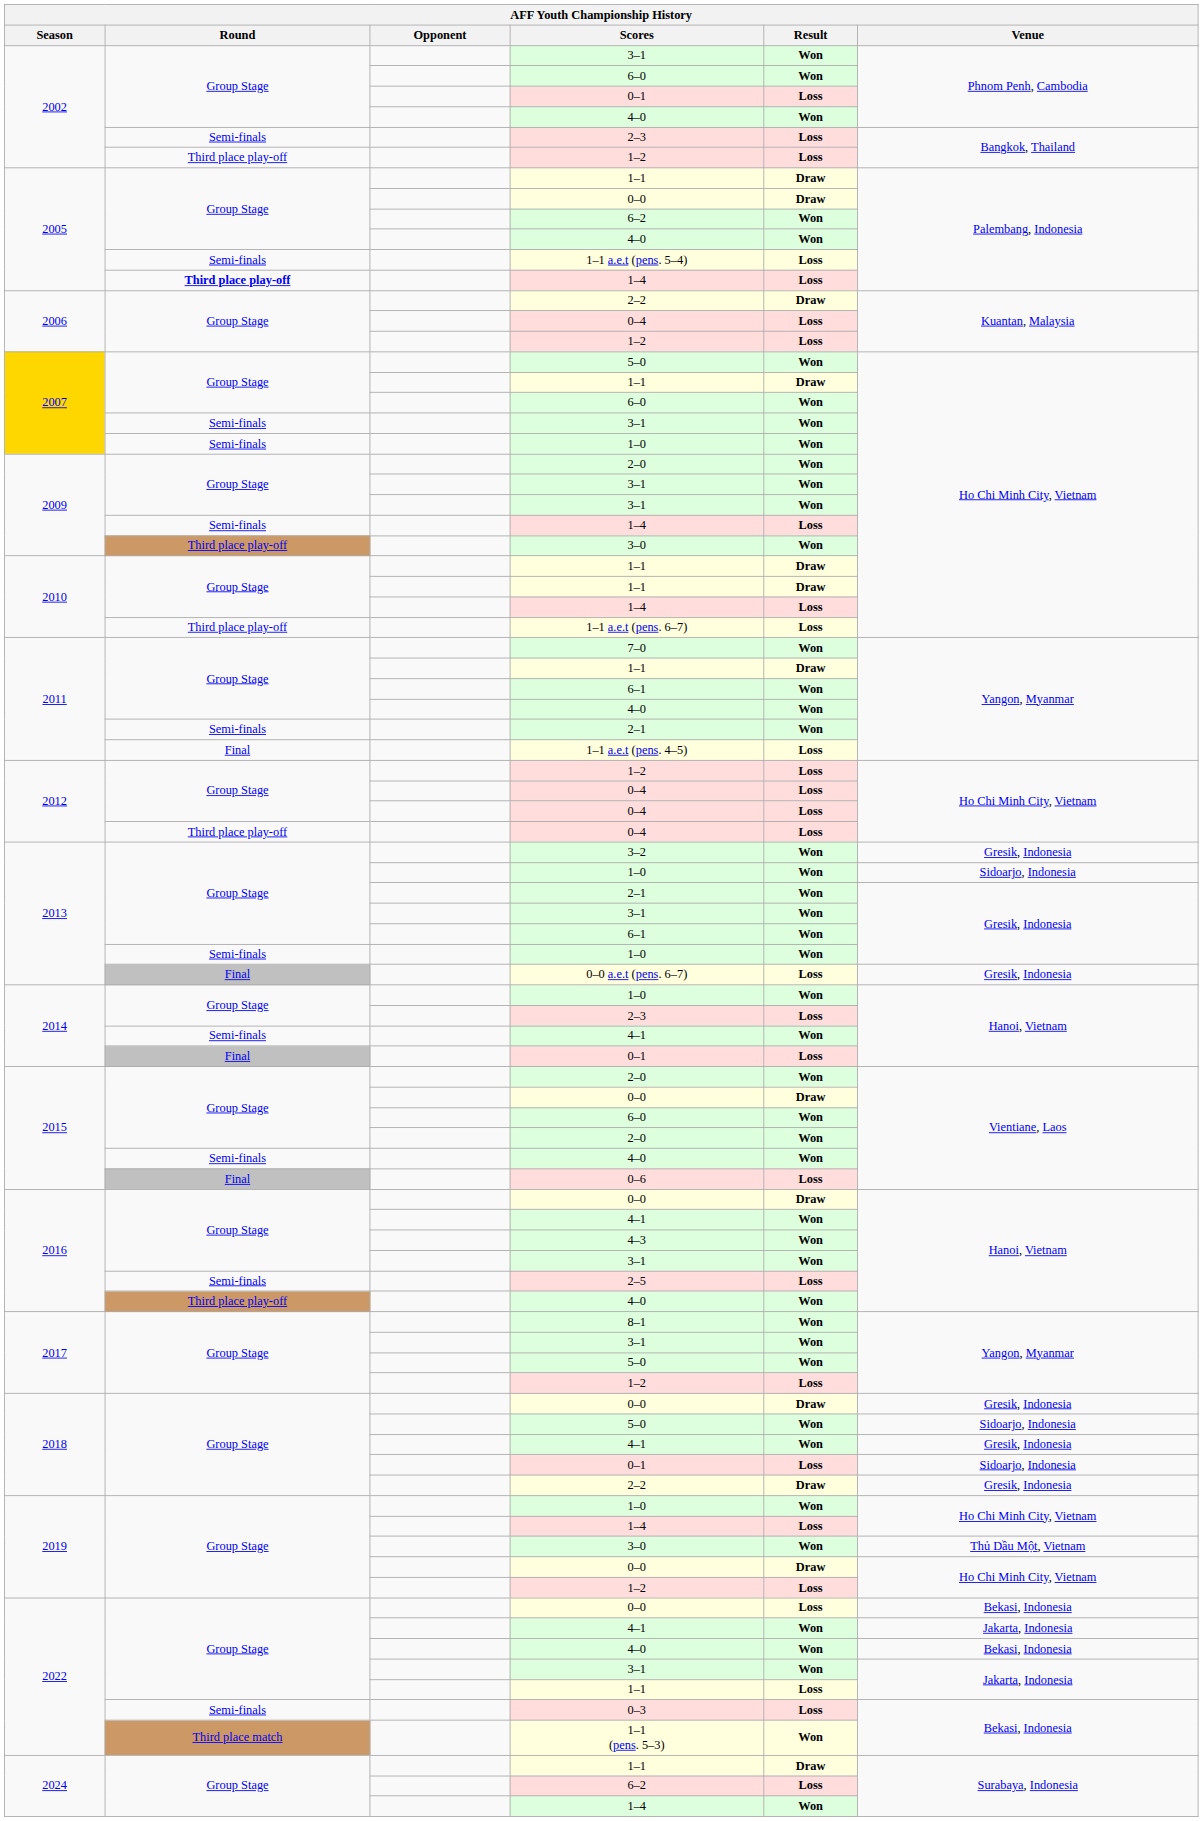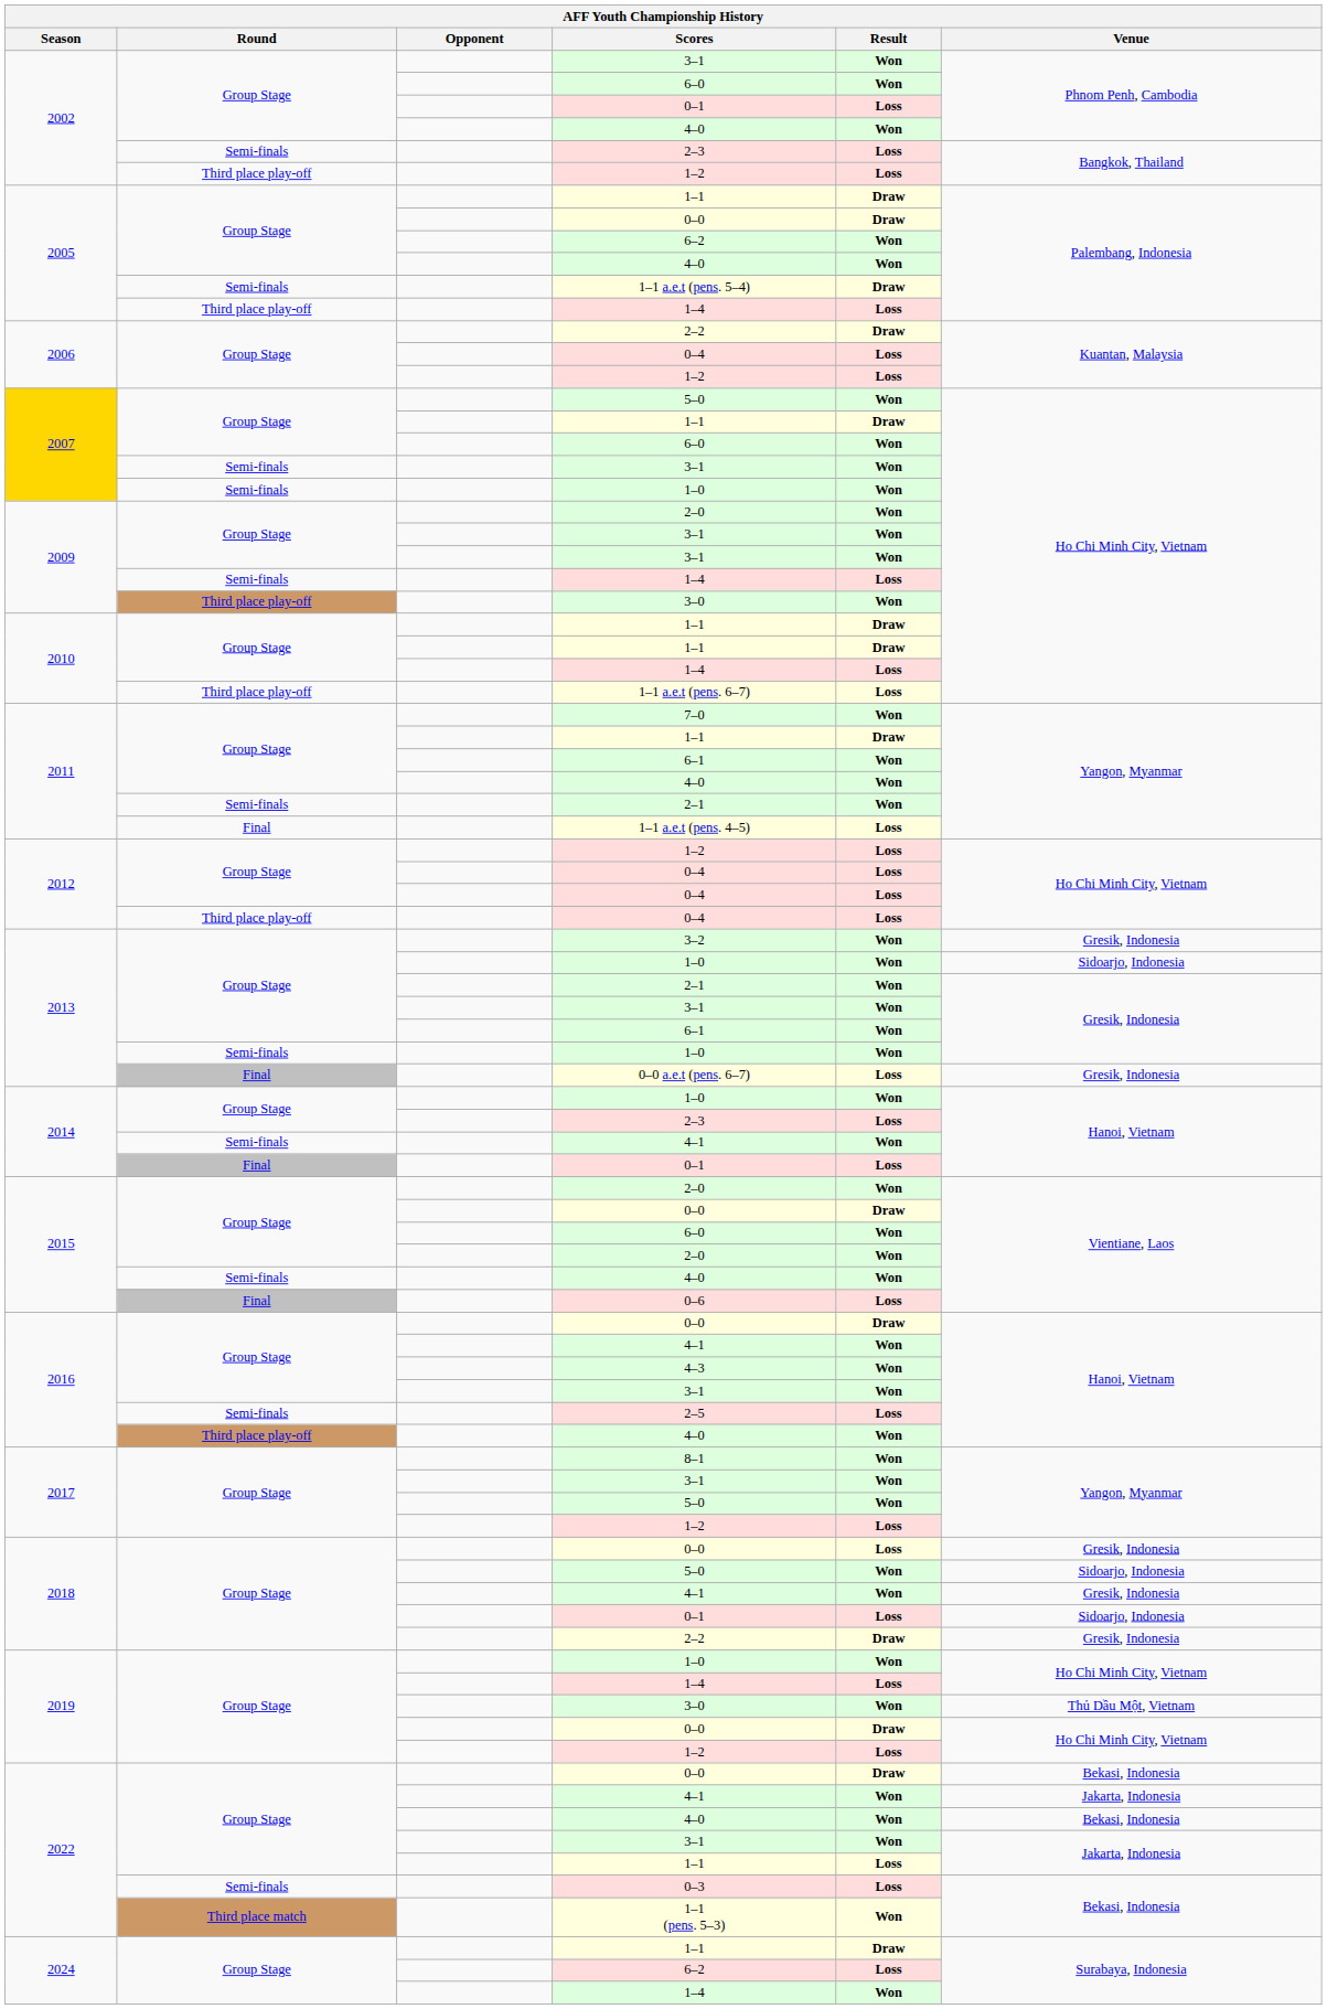 <table class="wikitable collapsible collapsed" style="text-align:center; font-size:90%; width:70%;">
 <tr>
 <th colspan="6">AFF Youth Championship History</th>
 </tr>
 <tr>
 <th>Season</th>
 <th>Round</th>
 <th>Opponent</th>
 <th>Scores</th>
 <th>Result</th>
 <th>Venue</th>
 </tr>
 <tr>
 <td rowspan=6><a href='#'>2002</a></td>
 <td rowspan=4><a href='#'>Group Stage</a></td>
 <td style="text-align:left"></td>
 <td style="background:#dfd;">3–1</td>
 <td style="background:#dfd;"><strong>Won</strong></td>
 <td rowspan=4> <a href='#'>Phnom Penh</a>, <a href='#'>Cambodia</a></td>
 </tr>
 <tr>
 <td style="text-align:left"></td>
 <td style="background:#dfd;">6–0</td>
 <td style="background:#dfd;"><strong>Won</strong></td>
 </tr>
 <tr>
 <td style="text-align:left"></td>
 <td style="background:#fdd;">0–1</td>
 <td style="background:#fdd;"><strong>Loss</strong></td>
 </tr>
 <tr>
 <td style="text-align:left"></td>
 <td style="background:#dfd;">4–0</td>
 <td style="background:#dfd;"><strong>Won</strong></td>
 </tr>
 <tr>
 <td rowspan=1><a href='#'>Semi-finals</a></td>
 <td style="text-align:left"></td>
 <td style="background:#fdd;">2–3</td>
 <td style="background:#fdd;"><strong>Loss</strong></td>
 <td rowspan=2> <a href='#'>Bangkok</a>, <a href='#'>Thailand</a></td>
 </tr>
 <tr>
 <td rowspan=1><a href='#'>Third place play-off</a></td>
 <td style="text-align:left"></td>
 <td style="background:#fdd;">1–2</td>
 <td style="background:#fdd;"><strong>Loss</strong></td>
 </tr>
 <tr>
 <td rowspan=6><a href='#'>2005</a></td>
 <td rowspan=4><a href='#'>Group Stage</a></td>
 <td style="text-align:left"></td>
 <td style="background:#ffd;">1–1</td>
 <td style="background:#ffd;"><strong>Draw</strong></td>
 <td rowspan=6> <a href='#'>Palembang</a>, <a href='#'>Indonesia</a></td>
 </tr>
 <tr>
 <td style="text-align:left"></td>
 <td style="background:#ffd;">0–0</td>
 <td style="background:#ffd;"><strong>Draw</strong></td>
 </tr>
 <tr>
 <td style="text-align:left"></td>
 <td style="background:#dfd;">6–2</td>
 <td style="background:#dfd;"><strong>Won</strong></td>
 </tr>
 <tr>
 <td style="text-align:left"></td>
 <td style="background:#dfd;">4–0</td>
 <td style="background:#dfd;"><strong>Won</strong></td>
 </tr>
 <tr>
 <td rowspan=1><a href='#'>Semi-finals</a></td>
 <td style="text-align:left"></td>
 <td style="background:#ffd;">1–1 <a href='#'>a.e.t</a> (<a href='#'>pens</a>. 5–4)</td>
-<td style="background:#ffd;"><strong>Loss</strong></td>
+<td style="background:#ffd;"><strong>Draw</strong></td>
 </tr>
 <tr>
-<td rowspan=1><strong><a href='#'>Third place play-off</a></strong></td>
+<td rowspan=1><a href='#'>Third place play-off</a></td>
 <td style="text-align:left"></td>
 <td style="background:#fdd;">1–4</td>
 <td style="background:#fdd;"><strong>Loss</strong></td>
 </tr>
 <tr>
 <td rowspan=3><a href='#'>2006</a></td>
 <td rowspan=3><a href='#'>Group Stage</a></td>
 <td style="text-align:left"></td>
 <td style="background:#ffd;">2–2</td>
 <td style="background:#ffd;"><strong>Draw</strong></td>
 <td rowspan=3> <a href='#'>Kuantan</a>, <a href='#'>Malaysia</a></td>
 </tr>
 <tr>
 <td style="text-align:left"></td>
 <td style="background:#fdd;">0–4</td>
 <td style="background:#fdd;"><strong>Loss</strong></td>
 </tr>
 <tr>
 <td style="text-align:left"></td>
 <td style="background:#fdd;">1–2</td>
 <td style="background:#fdd;"><strong>Loss</strong></td>
 </tr>
 <tr>
 <td rowspan=5 style="background-color:gold;"><a href='#'>2007</a></td>
 <td rowspan=3><a href='#'>Group Stage</a></td>
 <td style="text-align:left"></td>
 <td style="background:#dfd;">5–0</td>
 <td style="background:#dfd;"><strong>Won</strong></td>
 <td rowspan=14> <a href='#'>Ho Chi Minh City</a>, <a href='#'>Vietnam</a></td>
 </tr>
 <tr>
 <td style="text-align:left"></td>
 <td style="background:#ffd;">1–1</td>
 <td style="background:#ffd;"><strong>Draw</strong></td>
 </tr>
 <tr>
 <td style="text-align:left"></td>
 <td style="background:#dfd;">6–0</td>
 <td style="background:#dfd;"><strong>Won</strong></td>
 </tr>
 <tr>
 <td rowspan=1><a href='#'>Semi-finals</a></td>
 <td style="text-align:left"></td>
 <td style="background:#dfd;">3–1</td>
 <td style="background:#dfd;"><strong>Won</strong></td>
 </tr>
 <tr>
 <td rowspan=1><a href='#'>Semi-finals</a></td>
 <td style="text-align:left"></td>
 <td style="background:#dfd;">1–0</td>
 <td style="background:#dfd;"><strong>Won</strong></td>
 </tr>
 <tr>
 <td rowspan=5><a href='#'>2009</a></td>
 <td rowspan=3><a href='#'>Group Stage</a></td>
 <td style="text-align:left"></td>
 <td style="background:#dfd;">2–0</td>
 <td style="background:#dfd;"><strong>Won</strong></td>
 </tr>
 <tr>
 <td style="text-align:left"></td>
 <td style="background:#dfd;">3–1</td>
 <td style="background:#dfd;"><strong>Won</strong></td>
 </tr>
 <tr>
 <td style="text-align:left"></td>
 <td style="background:#dfd;">3–1</td>
 <td style="background:#dfd;"><strong>Won</strong></td>
 </tr>
 <tr>
 <td rowspan=1><a href='#'>Semi-finals</a></td>
 <td style="text-align:left"></td>
 <td style="background:#fdd;">1–4</td>
 <td style="background:#fdd;"><strong>Loss</strong></td>
 </tr>
 <tr>
 <td rowspan=1 style="background-color:#cc9966;"><a href='#'>Third place play-off</a></td>
 <td style="text-align:left"></td>
 <td style="background:#dfd;">3–0</td>
 <td style="background:#dfd;"><strong>Won</strong></td>
 </tr>
 <tr>
 <td rowspan=4><a href='#'>2010</a></td>
 <td rowspan=3><a href='#'>Group Stage</a></td>
 <td style="text-align:left"></td>
 <td style="background:#ffd;">1–1</td>
 <td style="background:#ffd;"><strong>Draw</strong></td>
 </tr>
 <tr>
 <td style="text-align:left"></td>
 <td style="background:#ffd;">1–1</td>
 <td style="background:#ffd;"><strong>Draw</strong></td>
 </tr>
 <tr>
 <td style="text-align:left"></td>
 <td style="background:#fdd;">1–4</td>
 <td style="background:#fdd;"><strong>Loss</strong></td>
 </tr>
 <tr>
 <td rowspan=1><a href='#'>Third place play-off</a></td>
 <td style="text-align:left"></td>
 <td style="background:#ffd;">1–1 <a href='#'>a.e.t</a> (<a href='#'>pens</a>. 6–7)</td>
 <td style="background:#ffd;"><strong>Loss</strong></td>
 </tr>
 <tr>
 <td rowspan=6><a href='#'>2011</a></td>
 <td rowspan=4><a href='#'>Group Stage</a></td>
 <td style="text-align:left"></td>
 <td style="background:#dfd;">7–0</td>
 <td style="background:#dfd;"><strong>Won</strong></td>
 <td rowspan=6> <a href='#'>Yangon</a>, <a href='#'>Myanmar</a></td>
 </tr>
 <tr>
 <td style="text-align:left"></td>
 <td style="background:#ffd;">1–1</td>
 <td style="background:#ffd;"><strong>Draw</strong></td>
 </tr>
 <tr>
 <td style="text-align:left"></td>
 <td style="background:#dfd;">6–1</td>
 <td style="background:#dfd;"><strong>Won</strong></td>
 </tr>
 <tr>
 <td style="text-align:left"></td>
 <td style="background:#dfd;">4–0</td>
 <td style="background:#dfd;"><strong>Won</strong></td>
 </tr>
 <tr>
 <td rowspan=1><a href='#'>Semi-finals</a></td>
 <td style="text-align:left"></td>
 <td style="background:#dfd;">2–1</td>
 <td style="background:#dfd;"><strong>Won</strong></td>
 </tr>
 <tr>
 <td rowspan=1><a href='#'>Final</a></td>
 <td style="text-align:left"></td>
 <td style="background:#ffd;">1–1 <a href='#'>a.e.t</a> (<a href='#'>pens</a>. 4–5)</td>
 <td style="background:#ffd;"><strong>Loss</strong></td>
 </tr>
 <tr>
 <td rowspan=4><a href='#'>2012</a></td>
 <td rowspan=3><a href='#'>Group Stage</a></td>
 <td style="text-align:left"></td>
 <td style="background:#fdd;">1–2</td>
 <td style="background:#fdd;"><strong>Loss</strong></td>
 <td rowspan=4> <a href='#'>Ho Chi Minh City</a>, <a href='#'>Vietnam</a></td>
 </tr>
 <tr>
 <td style="text-align:left"></td>
 <td style="background:#fdd;">0–4</td>
 <td style="background:#fdd;"><strong>Loss</strong></td>
 </tr>
 <tr>
 <td style="text-align:left"></td>
 <td style="background:#fdd;">0–4</td>
 <td style="background:#fdd;"><strong>Loss</strong></td>
 </tr>
 <tr>
 <td rowspan=1><a href='#'>Third place play-off</a></td>
 <td style="text-align:left"></td>
 <td style="background:#fdd;">0–4</td>
 <td style="background:#fdd;"><strong>Loss</strong></td>
 </tr>
 <tr>
 <td rowspan=7><a href='#'>2013</a></td>
 <td rowspan=5><a href='#'>Group Stage</a></td>
 <td style="text-align:left"></td>
 <td style="background:#dfd;">3–2</td>
 <td style="background:#dfd;"><strong>Won</strong></td>
 <td> <a href='#'>Gresik</a>, <a href='#'>Indonesia</a></td>
 </tr>
 <tr>
 <td style="text-align:left"></td>
 <td style="background:#dfd;">1–0</td>
 <td style="background:#dfd;"><strong>Won</strong></td>
 <td> <a href='#'>Sidoarjo</a>, <a href='#'>Indonesia</a></td>
 </tr>
 <tr>
 <td style="text-align:left"></td>
 <td style="background:#dfd;">2–1</td>
 <td style="background:#dfd;"><strong>Won</strong></td>
 <td rowspan=4> <a href='#'>Gresik</a>, <a href='#'>Indonesia</a></td>
 </tr>
 <tr>
 <td style="text-align:left"></td>
 <td style="background:#dfd;">3–1</td>
 <td style="background:#dfd;"><strong>Won</strong></td>
 </tr>
 <tr>
 <td style="text-align:left"></td>
 <td style="background:#dfd;">6–1</td>
 <td style="background:#dfd;"><strong>Won</strong></td>
 </tr>
 <tr>
 <td rowspan=1><a href='#'>Semi-finals</a></td>
 <td style="text-align:left"></td>
 <td style="background:#dfd;">1–0</td>
 <td style="background:#dfd;"><strong>Won</strong></td>
 </tr>
 <tr>
 <td rowspan=1 style="background-color:silver;"><a href='#'>Final</a></td>
 <td style="text-align:left"></td>
 <td style="background:#ffd;">0–0 <a href='#'>a.e.t</a> (<a href='#'>pens</a>. 6–7)</td>
 <td style="background:#ffd;"><strong>Loss</strong></td>
 <td> <a href='#'>Gresik</a>, <a href='#'>Indonesia</a></td>
 </tr>
 <tr>
 <td rowspan=4><a href='#'>2014</a></td>
 <td rowspan=2><a href='#'>Group Stage</a></td>
 <td style="text-align:left"></td>
 <td style="background:#dfd;">1–0</td>
 <td style="background:#dfd;"><strong>Won</strong></td>
 <td rowspan=4> <a href='#'>Hanoi</a>, <a href='#'>Vietnam</a></td>
 </tr>
 <tr>
 <td style="text-align:left"></td>
 <td style="background:#fdd;">2–3</td>
 <td style="background:#fdd;"><strong>Loss</strong></td>
 </tr>
 <tr>
 <td rowspan=1><a href='#'>Semi-finals</a></td>
 <td style="text-align:left"></td>
 <td style="background:#dfd;">4–1</td>
 <td style="background:#dfd;"><strong>Won</strong></td>
 </tr>
 <tr>
 <td rowspan=1 style="background-color:silver;"><a href='#'>Final</a></td>
 <td style="text-align:left"></td>
 <td style="background:#fdd;">0–1</td>
 <td style="background:#fdd;"><strong>Loss</strong></td>
 </tr>
 <tr>
 <td rowspan=6><a href='#'>2015</a></td>
 <td rowspan=4><a href='#'>Group Stage</a></td>
 <td style="text-align:left"></td>
 <td style="background:#dfd;">2–0</td>
 <td style="background:#dfd;"><strong>Won</strong></td>
 <td rowspan=6> <a href='#'>Vientiane</a>, <a href='#'>Laos</a></td>
 </tr>
 <tr>
 <td style="text-align:left"></td>
 <td style="background:#ffd;">0–0</td>
 <td style="background:#ffd;"><strong>Draw</strong></td>
 </tr>
 <tr>
 <td style="text-align:left"></td>
 <td style="background:#dfd;">6–0</td>
 <td style="background:#dfd;"><strong>Won</strong></td>
 </tr>
 <tr>
 <td style="text-align:left"></td>
 <td style="background:#dfd;">2–0</td>
 <td style="background:#dfd;"><strong>Won</strong></td>
 </tr>
 <tr>
 <td rowspan=1><a href='#'>Semi-finals</a></td>
 <td style="text-align:left"></td>
 <td style="background:#dfd;">4–0</td>
 <td style="background:#dfd;"><strong>Won</strong></td>
 </tr>
 <tr>
 <td rowspan=1 style="background-color:silver;"><a href='#'>Final</a></td>
 <td style="text-align:left"></td>
 <td style="background:#fdd;">0–6</td>
 <td style="background:#fdd;"><strong>Loss</strong></td>
 </tr>
 <tr>
 <td rowspan=6><a href='#'>2016</a></td>
 <td rowspan=4><a href='#'>Group Stage</a></td>
 <td style="text-align:left"></td>
 <td style="background:#ffd;">0–0</td>
 <td style="background:#ffd;"><strong>Draw</strong></td>
 <td rowspan=6> <a href='#'>Hanoi</a>, <a href='#'>Vietnam</a></td>
 </tr>
 <tr>
 <td style="text-align:left"></td>
 <td style="background:#dfd;">4–1</td>
 <td style="background:#dfd;"><strong>Won</strong></td>
 </tr>
 <tr>
 <td style="text-align:left"></td>
 <td style="background:#dfd;">4–3</td>
 <td style="background:#dfd;"><strong>Won</strong></td>
 </tr>
 <tr>
 <td style="text-align:left"></td>
 <td style="background:#dfd;">3–1</td>
 <td style="background:#dfd;"><strong>Won</strong></td>
 </tr>
 <tr>
 <td rowspan=1><a href='#'>Semi-finals</a></td>
 <td style="text-align:left"></td>
 <td style="background:#fdd;">2–5</td>
 <td style="background:#fdd;"><strong>Loss</strong></td>
 </tr>
 <tr>
 <td rowspan=1 style="background-color:#cc9966;"><a href='#'>Third place play-off</a></td>
 <td style="text-align:left"></td>
 <td style="background:#dfd;">4–0</td>
 <td style="background:#dfd;"><strong>Won</strong></td>
 </tr>
 <tr>
 <td rowspan=4><a href='#'>2017</a></td>
 <td rowspan=4><a href='#'>Group Stage</a></td>
 <td style="text-align:left"></td>
 <td style="background:#dfd;">8–1</td>
 <td style="background:#dfd;"><strong>Won</strong></td>
 <td rowspan=4> <a href='#'>Yangon</a>, <a href='#'>Myanmar</a></td>
 </tr>
 <tr>
 <td style="text-align:left"></td>
 <td style="background:#dfd;">3–1</td>
 <td style="background:#dfd;"><strong>Won</strong></td>
 </tr>
 <tr>
 <td style="text-align:left"></td>
 <td style="background:#dfd;">5–0</td>
 <td style="background:#dfd;"><strong>Won</strong></td>
 </tr>
 <tr>
 <td style="text-align:left"></td>
 <td style="background:#fdd;">1–2</td>
 <td style="background:#fdd;"><strong>Loss</strong></td>
 </tr>
 <tr>
 <td rowspan=5><a href='#'>2018</a></td>
 <td rowspan=5><a href='#'>Group Stage</a></td>
 <td style="text-align:left"></td>
 <td style="background:#ffd;">0–0</td>
-<td style="background:#ffd;"><strong>Draw</strong></td>
+<td style="background:#ffd;"><strong>Loss</strong></td>
 <td> <a href='#'>Gresik</a>, <a href='#'>Indonesia</a></td>
 </tr>
 <tr>
 <td style="text-align:left"></td>
 <td style="background:#dfd;">5–0</td>
 <td style="background:#dfd;"><strong>Won</strong></td>
 <td> <a href='#'>Sidoarjo</a>, <a href='#'>Indonesia</a></td>
 </tr>
 <tr>
 <td style="text-align:left"></td>
 <td style="background:#dfd;">4–1</td>
 <td style="background:#dfd;"><strong>Won</strong></td>
 <td> <a href='#'>Gresik</a>, <a href='#'>Indonesia</a></td>
 </tr>
 <tr>
 <td style="text-align:left"></td>
 <td style="background:#fdd;">0–1</td>
 <td style="background:#fdd;"><strong>Loss</strong></td>
 <td> <a href='#'>Sidoarjo</a>, <a href='#'>Indonesia</a></td>
 </tr>
 <tr>
 <td style="text-align:left"></td>
 <td style="background:#ffd;">2–2</td>
 <td style="background:#ffd;"><strong>Draw</strong></td>
 <td> <a href='#'>Gresik</a>, <a href='#'>Indonesia</a></td>
 </tr>
 <tr>
 <td rowspan=5><a href='#'>2019</a></td>
 <td rowspan=5><a href='#'>Group Stage</a></td>
 <td style="text-align:left"></td>
 <td style="background:#dfd;">1–0</td>
 <td style="background:#dfd;"><strong>Won</strong></td>
 <td rowspan=2> <a href='#'>Ho Chi Minh City</a>, <a href='#'>Vietnam</a></td>
 </tr>
 <tr>
 <td style="text-align:left"></td>
 <td style="background:#fdd;">1–4</td>
 <td style="background:#fdd;"><strong>Loss</strong></td>
 </tr>
 <tr>
 <td style="text-align:left"></td>
 <td style="background:#dfd;">3–0</td>
 <td style="background:#dfd;"><strong>Won</strong></td>
 <td> <a href='#'>Thủ Dầu Một</a>, <a href='#'>Vietnam</a></td>
 </tr>
 <tr>
 <td style="text-align:left"></td>
 <td style="background:#ffd;">0–0</td>
 <td style="background:#ffd;"><strong>Draw</strong></td>
 <td rowspan=2> <a href='#'>Ho Chi Minh City</a>, <a href='#'>Vietnam</a></td>
 </tr>
 <tr>
 <td style="text-align:left"></td>
 <td style="background:#fdd;">1–2</td>
 <td style="background:#fdd;"><strong>Loss</strong></td>
 </tr>
 <tr>
 <td rowspan=7><a href='#'>2022</a></td>
 <td rowspan=5><a href='#'>Group Stage</a></td>
 <td style="text-align:left"></td>
 <td style="background:#ffd;">0–0</td>
-<td style="background:#ffd;"><strong>Loss</strong></td>
+<td style="background:#ffd;"><strong>Draw</strong></td>
 <td rowspan=1> <a href='#'>Bekasi</a>, <a href='#'>Indonesia</a></td>
 </tr>
 <tr>
 <td style="text-align:left"></td>
 <td style="background:#dfd;">4–1</td>
 <td style="background:#dfd;"><strong>Won</strong></td>
 <td rowspan=1> <a href='#'>Jakarta</a>, <a href='#'>Indonesia</a></td>
 </tr>
 <tr>
 <td style="text-align:left"></td>
 <td style="background:#dfd;">4–0</td>
 <td style="background:#dfd;"><strong>Won</strong></td>
 <td rowspan=1> <a href='#'>Bekasi</a>, <a href='#'>Indonesia</a></td>
 </tr>
 <tr>
 <td style="text-align:left"></td>
 <td style="background:#dfd;">3–1</td>
 <td style="background:#dfd;"><strong>Won</strong></td>
 <td rowspan=2> <a href='#'>Jakarta</a>, <a href='#'>Indonesia</a></td>
 </tr>
 <tr>
 <td style="text-align:left"></td>
 <td style="background:#ffd;">1–1</td>
 <td style="background:#ffd;"><strong>Loss</strong></td>
 </tr>
 <tr>
 <td rowspan=1><a href='#'>Semi-finals</a></td>
 <td style="text-align:left"></td>
 <td style="background:#fdd;">0–3</td>
 <td style="background:#fdd;"><strong>Loss</strong></td>
 <td rowspan=2> <a href='#'>Bekasi</a>, <a href='#'>Indonesia</a></td>
 </tr>
 <tr>
 <td rowspan=1 style="background-color:#cc9966;"><a href='#'>Third place match</a></td>
 <td style="text-align:left"></td>
 <td style="background:#ffd;">1–1<br>(<a href='#'>pens</a>. 5–3)</td>
 <td style="background:#ffd;"><strong>Won</strong></td>
 </tr>
 <tr>
 <td rowspan=3><a href='#'>2024</a></td>
 <td rowspan=3><a href='#'>Group Stage</a></td>
 <td style="text-align:left"></td>
 <td style="background:#ffd;">1–1</td>
 <td style="background:#ffd;"><strong>Draw</strong></td>
 <td rowspan=3> <a href='#'>Surabaya</a>, <a href='#'>Indonesia</a></td>
 </tr>
 <tr>
 <td style="text-align:left"></td>
 <td style="background:#fdd;">6–2</td>
 <td style="background:#fdd;"><strong>Loss</strong></td>
 </tr>
 <tr>
 <td style="text-align:left"></td>
 <td style="background:#dfd;">1–4</td>
 <td style="background:#dfd;"><strong>Won</strong></td>
 </tr>
 </table>
